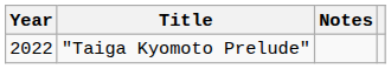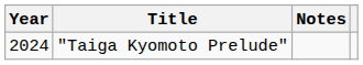 <table class="wikitable">
 <tr>
 <th>Year</th>
 <th>Title</th>
 <th>Notes</th>
 <th></th>
 </tr>
 <tr>
-<td>2022</td>
+<td>2024</td>
 <td>"Taiga Kyomoto Prelude"</td>
 <td></td>
 <td></td>
 </tr>
 </table>
